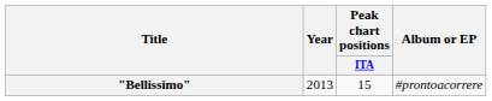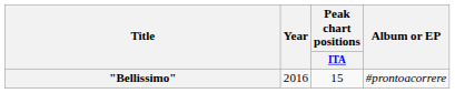 <table class="wikitable plainrowheaders" style="text-align:center;" border="1">
 <tr>
 <th scope="col" rowspan="2" style="width:22em;">Title</th>
 <th scope="col" rowspan="2" style="width:1em;">Year</th>
 <th scope="col" colspan="1">Peak chart positions</th>
 <th scope="col" rowspan="2">Album or EP</th>
 </tr>
 <tr>
 <th scope="col" style="width:3em;font-size:85%;"><a href='#'>ITA</a><br></th>
 </tr>
 <tr>
 <th scope="row">"Bellissimo"</th>
-<td>2013</td>
+<td>2016</td>
 <td>15</td>
 <td><em>#prontoacorrere</em></td>
 </tr>
 </table>
